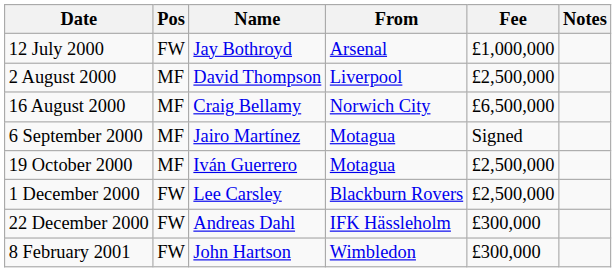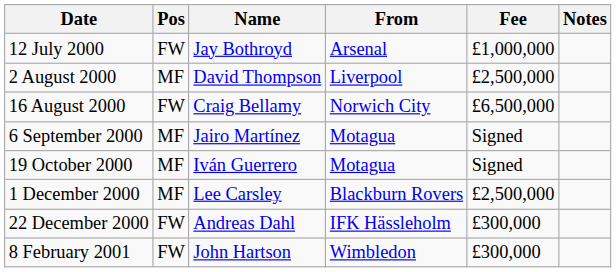 <table class="wikitable">
 <tr>
 <th>Date</th>
 <th>Pos</th>
 <th>Name</th>
 <th>From</th>
 <th>Fee</th>
 <th>Notes</th>
 </tr>
 <tr>
 <td>12 July 2000</td>
 <td>FW</td>
 <td> <a href='#'>Jay Bothroyd</a></td>
 <td> <a href='#'>Arsenal</a></td>
 <td>£1,000,000</td>
 <td></td>
 </tr>
 <tr>
 <td>2 August 2000</td>
 <td>MF</td>
 <td> <a href='#'>David Thompson</a></td>
 <td> <a href='#'>Liverpool</a></td>
 <td>£2,500,000</td>
 <td></td>
 </tr>
 <tr>
 <td>16 August 2000</td>
-<td>MF</td>
+<td>FW</td>
 <td> <a href='#'>Craig Bellamy</a></td>
 <td> <a href='#'>Norwich City</a></td>
 <td>£6,500,000</td>
 <td></td>
 </tr>
 <tr>
 <td>6 September 2000</td>
 <td>MF</td>
 <td> <a href='#'>Jairo Martínez</a></td>
 <td> <a href='#'>Motagua</a></td>
 <td>Signed</td>
 <td></td>
 </tr>
 <tr>
 <td>19 October 2000</td>
 <td>MF</td>
 <td> <a href='#'>Iván Guerrero</a></td>
 <td> <a href='#'>Motagua</a></td>
-<td>£2,500,000</td>
+<td>Signed</td>
 <td></td>
 </tr>
 <tr>
 <td>1 December 2000</td>
-<td>FW</td>
+<td>MF</td>
 <td> <a href='#'>Lee Carsley</a></td>
 <td> <a href='#'>Blackburn Rovers</a></td>
 <td>£2,500,000</td>
 <td></td>
 </tr>
 <tr>
 <td>22 December 2000</td>
 <td>FW</td>
 <td> <a href='#'>Andreas Dahl</a></td>
 <td> <a href='#'>IFK Hässleholm</a></td>
 <td>£300,000</td>
 <td></td>
 </tr>
 <tr>
 <td>8 February 2001</td>
 <td>FW</td>
 <td> <a href='#'>John Hartson</a></td>
 <td> <a href='#'>Wimbledon</a></td>
 <td>£300,000</td>
 <td></td>
 </tr>
 </table>
